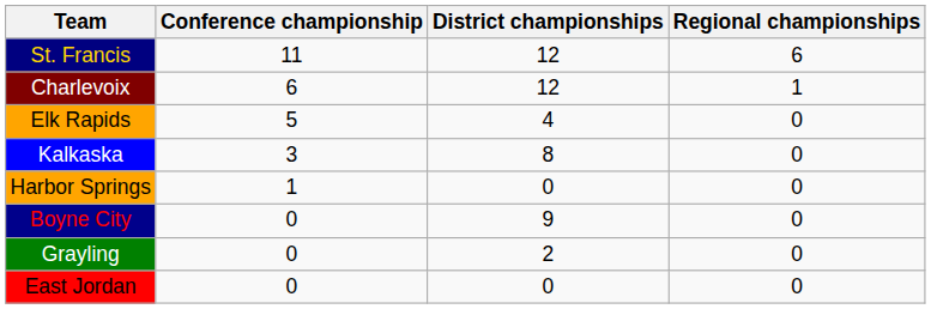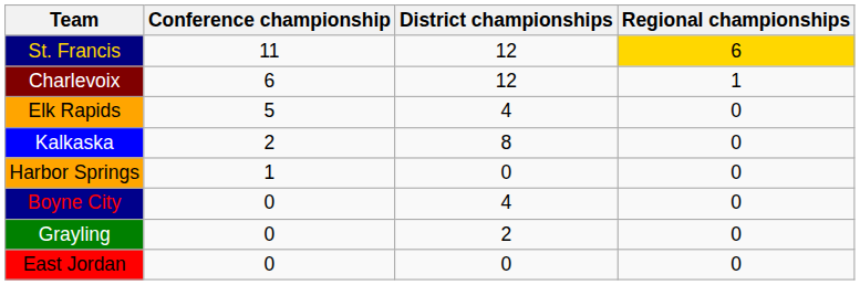 <table class="wikitable sortable" style="text-align:center">
 <tr>
 <th>Team</th>
 <th>Conference championship</th>
 <th>District championships</th>
 <th>Regional championships</th>
 </tr>
 <tr>
 <td !align=center style="background:navy;color:gold">St. Francis</td>
 <td>11</td>
 <td>12</td>
-<td>6</td>
+<td style="background: gold;">6</td>
 </tr>
 <tr>
 <td !align=center style="background:maroon;color:white">Charlevoix</td>
 <td>6</td>
 <td>12</td>
 <td>1</td>
 </tr>
 <tr>
 <td !align=center style="background:orange;color:black">Elk Rapids</td>
 <td>5</td>
 <td>4</td>
 <td>0</td>
 </tr>
 <tr>
 <td !align=center style="background:blue;color:white">Kalkaska</td>
-<td>3</td>
+<td>2</td>
 <td>8</td>
 <td>0</td>
 </tr>
 <tr>
 <td !align=center style="background:orange;color:black">Harbor Springs</td>
 <td>1</td>
 <td>0</td>
 <td>0</td>
 </tr>
 <tr>
 <td !align=center style="background:darkblue;color:red">Boyne City</td>
 <td>0</td>
-<td>9</td>
+<td>4</td>
 <td>0</td>
 </tr>
 <tr>
 <td !align=center style="background:green;color:white">Grayling</td>
 <td>0</td>
 <td>2</td>
 <td>0</td>
 </tr>
 <tr>
 <td !align=center style="background:red;color:black">East Jordan</td>
 <td>0</td>
 <td>0</td>
 <td>0</td>
 </tr>
 </table>
